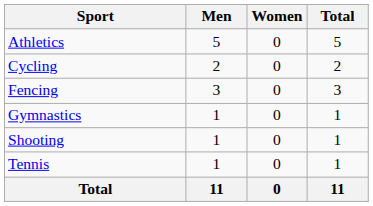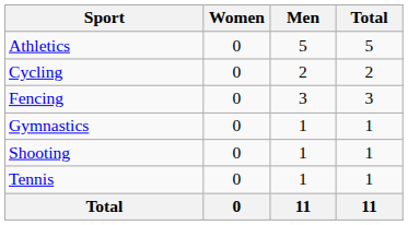 <table class="wikitable sortable" style=text-align:center>
 <tr>
 <th width=180>Sport</th>
+<th width=55>Women</th>
 <th width=55>Men</th>
-<th width=55>Women</th>
 <th width=55>Total</th>
 </tr>
 <tr>
 <td align=left><a href='#'>Athletics</a></td>
+<td>0</td>
 <td>5</td>
-<td>0</td>
 <td>5</td>
 </tr>
 <tr>
 <td align=left><a href='#'>Cycling</a></td>
+<td>0</td>
 <td>2</td>
-<td>0</td>
 <td>2</td>
 </tr>
 <tr>
 <td align=left><a href='#'>Fencing</a></td>
+<td>0</td>
 <td>3</td>
-<td>0</td>
 <td>3</td>
 </tr>
 <tr>
 <td align=left><a href='#'>Gymnastics</a></td>
+<td>0</td>
 <td>1</td>
-<td>0</td>
 <td>1</td>
 </tr>
 <tr>
 <td align=left><a href='#'>Shooting</a></td>
+<td>0</td>
 <td>1</td>
-<td>0</td>
 <td>1</td>
 </tr>
 <tr>
 <td align=left><a href='#'>Tennis</a></td>
+<td>0</td>
 <td>1</td>
-<td>0</td>
 <td>1</td>
 </tr>
 <tr>
 <th>Total</th>
+<th>0</th>
 <th>11</th>
-<th>0</th>
 <th>11</th>
 </tr>
 </table>
